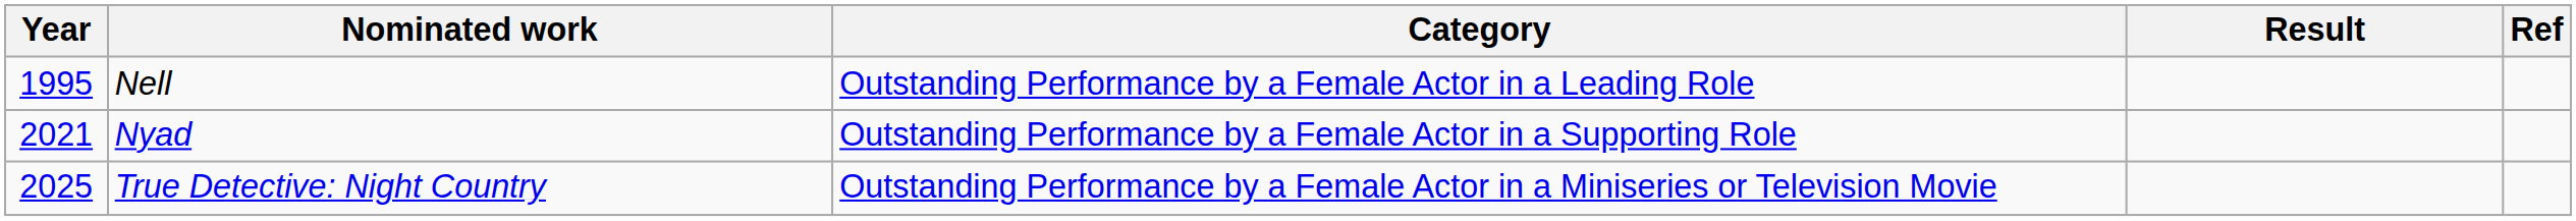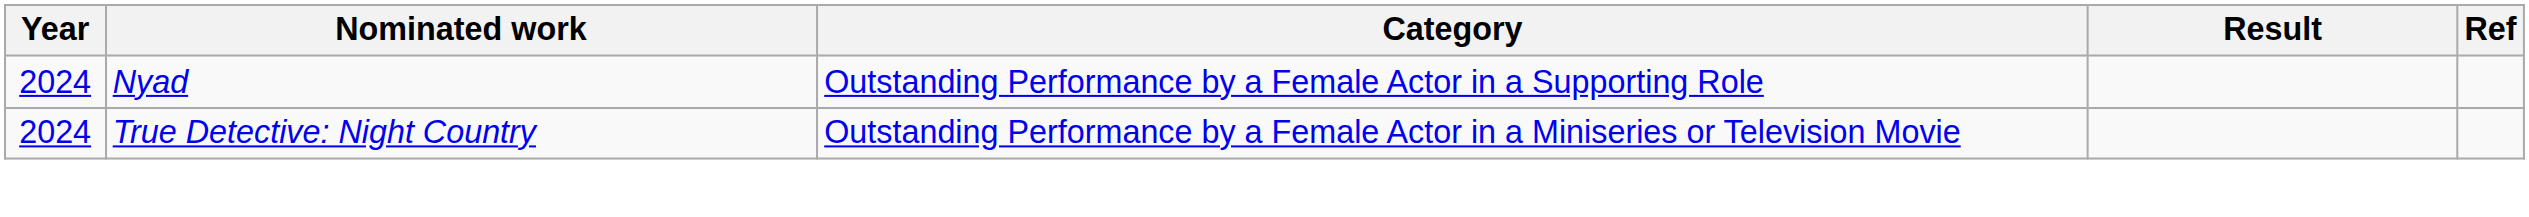 <table class=wikitable>
 <tr>
 <th width=4%>Year</th>
 <th width=29%>Nominated work</th>
 <th width=52%>Category</th>
 <th width=15%>Result</th>
 <th width=15%>Ref</th>
 </tr>
 <tr>
-<td align=center><a href='#'>1995</a></td>
-<td><em>Nell</em></td>
-<td rowspan=1><a href='#'>Outstanding Performance by a Female Actor in a Leading Role</a></td>
-<td></td>
-<td></td>
-</tr>
-<tr>
-<td style="text-align:center;"><a href='#'>2021</a></td>
+<td style="text-align:center;"><a href='#'>2024</a></td>
 <td><em><a href='#'>Nyad</a></em></td>
 <td><a href='#'>Outstanding Performance by a Female Actor in a Supporting Role</a></td>
 <td></td>
 <td></td>
 </tr>
 <tr>
-<td style="text-align:center;"><a href='#'>2025</a></td>
+<td style="text-align:center;"><a href='#'>2024</a></td>
 <td><em><a href='#'>True Detective: Night Country</a></em></td>
 <td><a href='#'>Outstanding Performance by a Female Actor in a Miniseries or Television Movie</a></td>
 <td></td>
 <td {{centre></td>
 </tr>
 </table>
